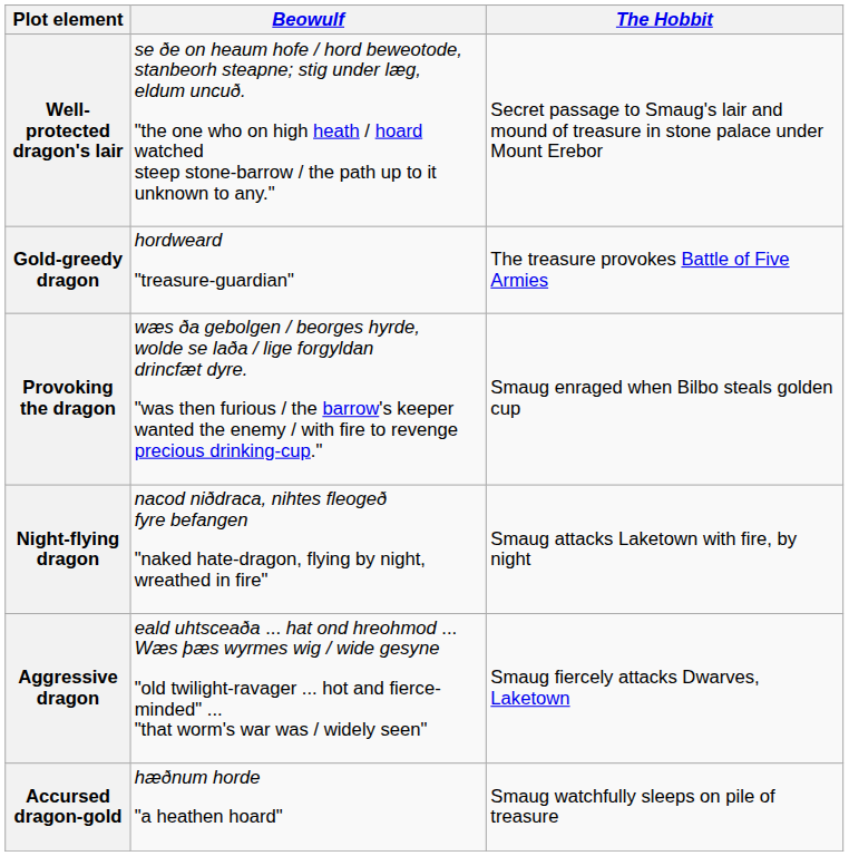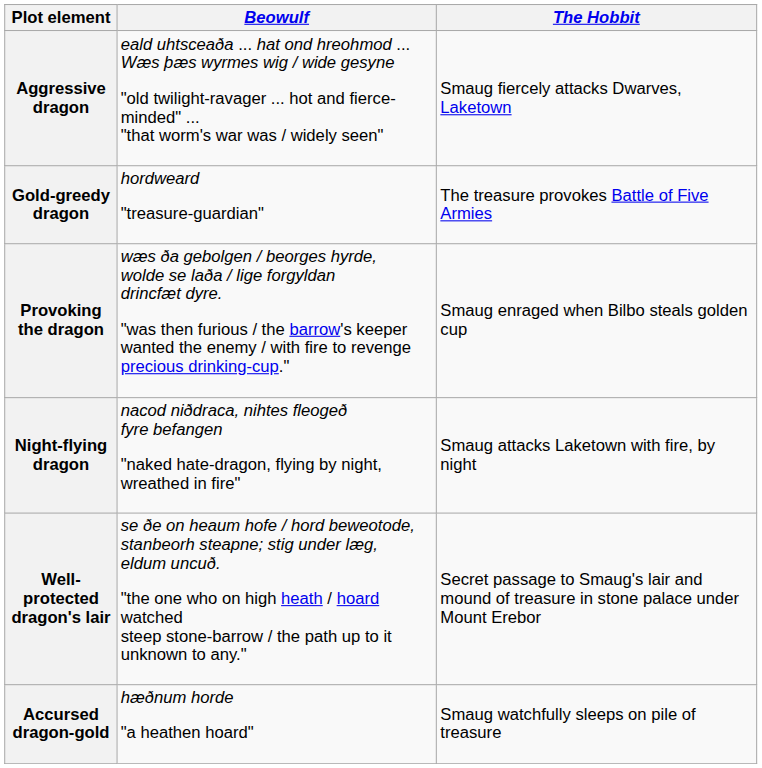 <table class="wikitable" style="margin-left: auto; margin-right: auto; border: none;">
 <tr>
 <th scope="col" width=100px>Plot element</th>
 <th scope="col" width=300px><em><a href='#'>Beowulf</a></em></th>
 <th scope="col" width=300px><em><a href='#'>The Hobbit</a></em></th>
 </tr>
 <tr>
-<th scope="row">Well-protected<br>dragon's lair</th>
-<td><em>se ðe on heaum hofe / hord beweotode,</em><br><em>stanbeorh steapne; stig under læg,</em><br><em>eldum uncuð.</em><p>"the one who on high <a href='#'>heath</a> / <a href='#'>hoard</a> watched<br>steep stone-barrow / the path up to it<br>unknown to any."</p></td>
-<td>Secret passage to Smaug's lair and mound of treasure in stone palace under Mount Erebor</td>
+<th scope="row">Aggressive<br>dragon</th>
+<td><em>eald uhtsceaða</em> ... <em>hat ond hreohmod</em> ...<br><em>Wæs þæs wyrmes wig / wide gesyne</em><p>"old twilight-ravager ... hot and fierce-minded" ...<br>"that worm's war was / widely seen"</p></td>
+<td>Smaug fiercely attacks Dwarves, <a href='#'>Laketown</a></td>
 </tr>
 <tr>
 <th scope="row">Gold-greedy<br>dragon</th>
 <td><em>hordweard</em><p>"treasure-guardian"</p></td>
 <td>The treasure provokes <a href='#'>Battle of Five Armies</a></td>
 </tr>
 <tr>
 <th scope="row">Provoking<br>the dragon</th>
 <td><em>wæs ða gebolgen / beorges hyrde,</em><br><em>wolde se laða / lige forgyldan</em><br><em>drincfæt dyre.</em><p>"was then furious / the <a href='#'>barrow</a>'s keeper<br>wanted the enemy / with fire to revenge<br><a href='#'>precious drinking-cup</a>."</p></td>
 <td>Smaug enraged when Bilbo steals golden cup</td>
 </tr>
 <tr>
 <th scope="row">Night-flying<br>dragon</th>
 <td><em> nacod niðdraca, nihtes fleogeð</em><br><em>fyre befangen</em><p>"naked hate-dragon, flying by night,<br>wreathed in fire"</p></td>
 <td>Smaug attacks Laketown with fire, by night</td>
 </tr>
 <tr>
-<th scope="row">Aggressive<br>dragon</th>
-<td><em>eald uhtsceaða</em> ... <em>hat ond hreohmod</em> ...<br><em>Wæs þæs wyrmes wig / wide gesyne</em><p>"old twilight-ravager ... hot and fierce-minded" ...<br>"that worm's war was / widely seen"</p></td>
-<td>Smaug fiercely attacks Dwarves, <a href='#'>Laketown</a></td>
+<th scope="row">Well-protected<br>dragon's lair</th>
+<td><em>se ðe on heaum hofe / hord beweotode,</em><br><em>stanbeorh steapne; stig under læg,</em><br><em>eldum uncuð.</em><p>"the one who on high <a href='#'>heath</a> / <a href='#'>hoard</a> watched<br>steep stone-barrow / the path up to it<br>unknown to any."</p></td>
+<td>Secret passage to Smaug's lair and mound of treasure in stone palace under Mount Erebor</td>
 </tr>
 <tr>
 <th scope="row">Accursed<br>dragon-gold</th>
 <td><em>hæðnum horde</em><p>"a heathen hoard"</p></td>
 <td>Smaug watchfully sleeps on pile of treasure</td>
 </tr>
 </table>
